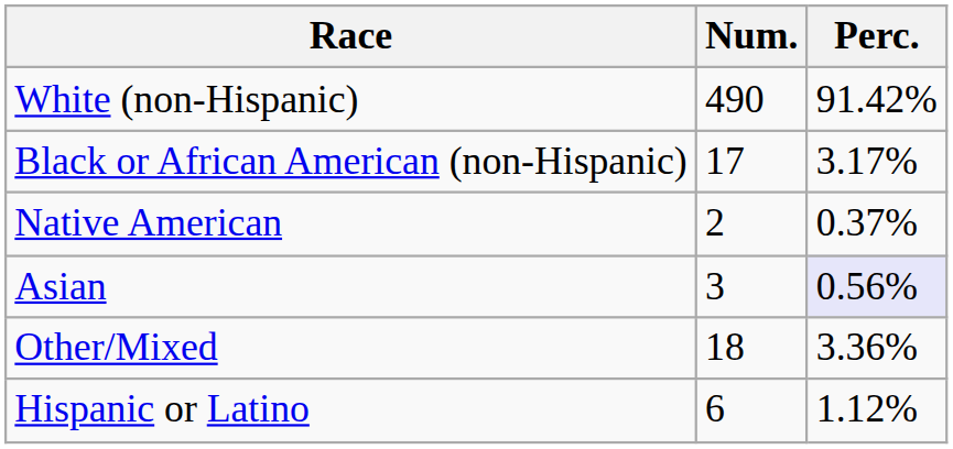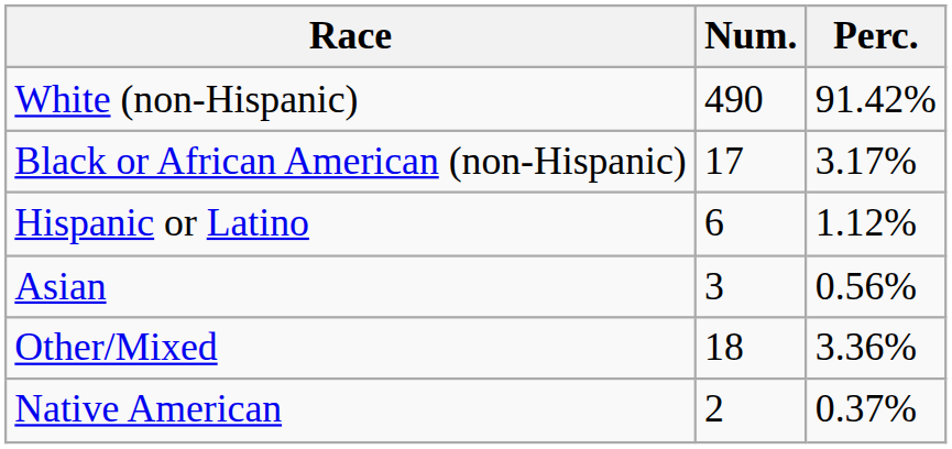 <table class="wikitable">
 <tr>
 <th>Race</th>
 <th>Num.</th>
 <th>Perc.</th>
 </tr>
 <tr>
 <td><a href='#'>White</a> (non-Hispanic)</td>
 <td>490</td>
 <td>91.42%</td>
 </tr>
 <tr>
 <td><a href='#'>Black or African American</a> (non-Hispanic)</td>
 <td>17</td>
 <td>3.17%</td>
 </tr>
 <tr>
-<td><a href='#'>Native American</a></td>
-<td>2</td>
-<td>0.37%</td>
+<td><a href='#'>Hispanic</a> or <a href='#'>Latino</a></td>
+<td>6</td>
+<td>1.12%</td>
 </tr>
 <tr>
 <td><a href='#'>Asian</a></td>
 <td>3</td>
-<td style="background: lavender;">0.56%</td>
+<td>0.56%</td>
 </tr>
 <tr>
 <td><a href='#'>Other/Mixed</a></td>
 <td>18</td>
 <td>3.36%</td>
 </tr>
 <tr>
-<td><a href='#'>Hispanic</a> or <a href='#'>Latino</a></td>
-<td>6</td>
-<td>1.12%</td>
+<td><a href='#'>Native American</a></td>
+<td>2</td>
+<td>0.37%</td>
 </tr>
 </table>
